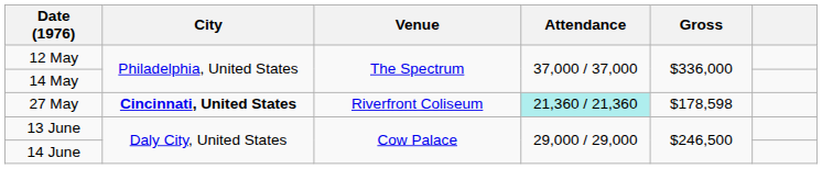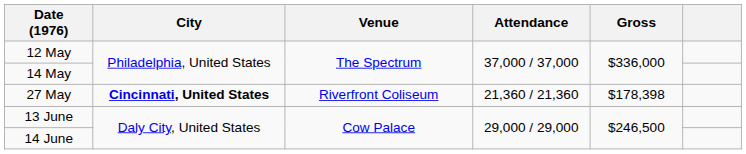 <table class="wikitable" style="text-align:center;">
 <tr>
 <th scope="col" style="width:7em;">Date<br>(1976)</th>
 <th scope="col" style="width:16em;">City</th>
 <th scope="col" style="width:16em;">Venue</th>
 <th scope="col" style="width:9em;">Attendance</th>
 <th scope="col" style="width:7em;">Gross</th>
 <th scope="col" style="width:5em;" class="unsortable"></th>
 </tr>
 <tr>
 <td>12 May</td>
 <td rowspan="2"><a href='#'>Philadelphia</a>, United States</td>
 <td rowspan="2"><a href='#'>The Spectrum</a></td>
 <td rowspan="2">37,000 / 37,000</td>
 <td rowspan="2">$336,000</td>
 <td></td>
 </tr>
 <tr>
 <td>14 May</td>
 <td></td>
 </tr>
 <tr>
 <td>27 May</td>
 <td><strong><a href='#'>Cincinnati</a>, United States</strong></td>
 <td><a href='#'>Riverfront Coliseum</a></td>
-<td style="background: paleturquoise;">21,360 / 21,360</td>
-<td>$178,598</td>
+<td>21,360 / 21,360</td>
+<td>$178,398</td>
 <td></td>
 </tr>
 <tr>
 <td>13 June</td>
 <td rowspan="2"><a href='#'>Daly City</a>, United States</td>
 <td rowspan="2"><a href='#'>Cow Palace</a></td>
 <td rowspan="2">29,000 / 29,000</td>
 <td rowspan="2">$246,500</td>
 <td></td>
 </tr>
 <tr>
 <td>14 June</td>
 <td></td>
 </tr>
 </table>
